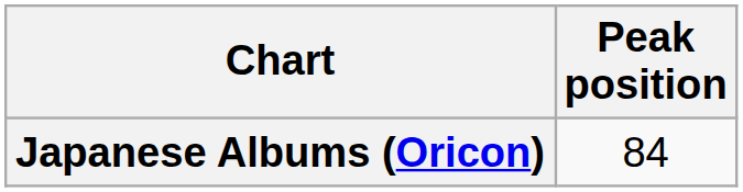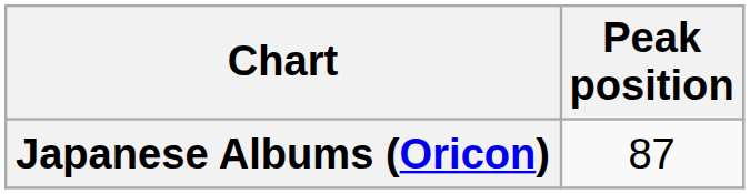 <table class="wikitable sortable plainrowheaders" style="text-align:center">
 <tr>
 <th scope="col">Chart</th>
 <th scope="col">Peak<br>position</th>
 </tr>
 <tr>
 <th scope="row">Japanese Albums (<a href='#'>Oricon</a>)</th>
-<td>84</td>
+<td>87</td>
 </tr>
 </table>
